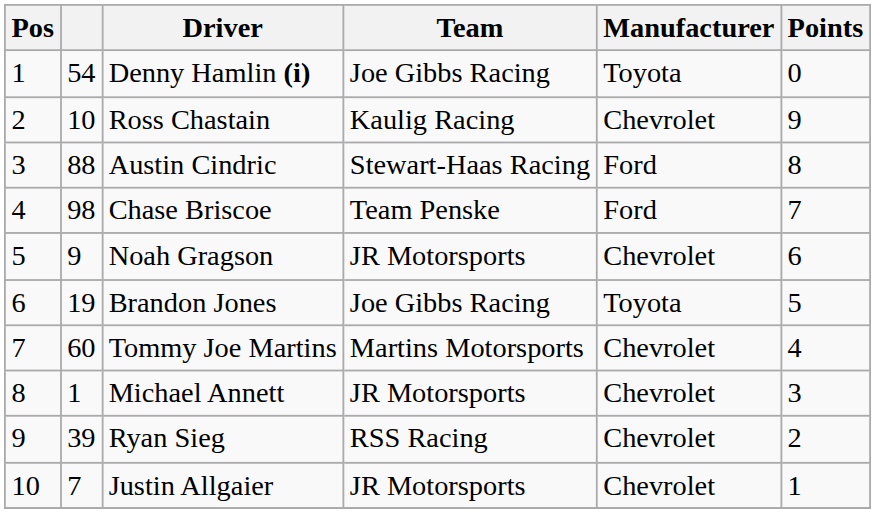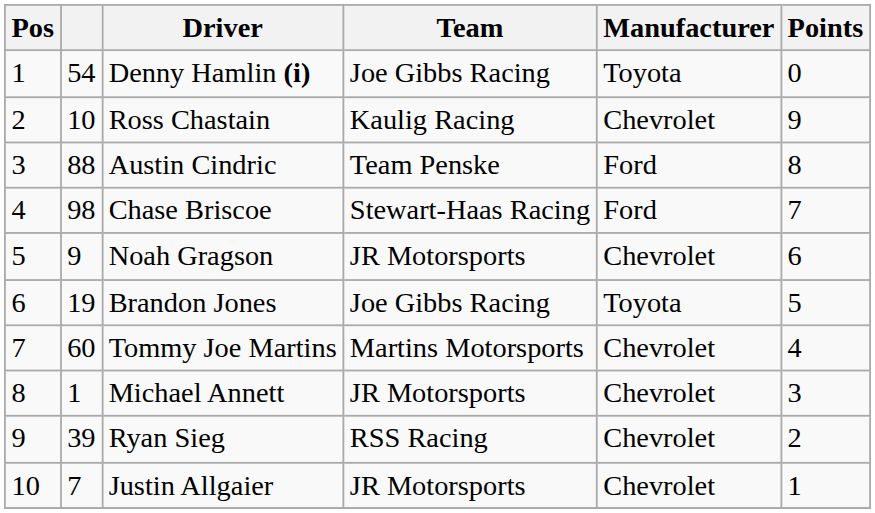 <table class="wikitable" style="font-size:98%">
 <tr>
 <th>Pos</th>
 <th></th>
 <th>Driver</th>
 <th>Team</th>
 <th>Manufacturer</th>
 <th>Points</th>
 </tr>
 <tr>
 <td>1</td>
 <td>54</td>
 <td>Denny Hamlin <strong>(i)</strong></td>
 <td>Joe Gibbs Racing</td>
 <td>Toyota</td>
 <td>0</td>
 </tr>
 <tr>
 <td>2</td>
 <td>10</td>
 <td>Ross Chastain</td>
 <td>Kaulig Racing</td>
 <td>Chevrolet</td>
 <td>9</td>
 </tr>
 <tr>
 <td>3</td>
 <td>88</td>
 <td>Austin Cindric</td>
-<td>Stewart-Haas Racing</td>
+<td>Team Penske</td>
 <td>Ford</td>
 <td>8</td>
 </tr>
 <tr>
 <td>4</td>
 <td>98</td>
 <td>Chase Briscoe</td>
-<td>Team Penske</td>
+<td>Stewart-Haas Racing</td>
 <td>Ford</td>
 <td>7</td>
 </tr>
 <tr>
 <td>5</td>
 <td>9</td>
 <td>Noah Gragson</td>
 <td>JR Motorsports</td>
 <td>Chevrolet</td>
 <td>6</td>
 </tr>
 <tr>
 <td>6</td>
 <td>19</td>
 <td>Brandon Jones</td>
 <td>Joe Gibbs Racing</td>
 <td>Toyota</td>
 <td>5</td>
 </tr>
 <tr>
 <td>7</td>
 <td>60</td>
 <td>Tommy Joe Martins</td>
 <td>Martins Motorsports</td>
 <td>Chevrolet</td>
 <td>4</td>
 </tr>
 <tr>
 <td>8</td>
 <td>1</td>
 <td>Michael Annett</td>
 <td>JR Motorsports</td>
 <td>Chevrolet</td>
 <td>3</td>
 </tr>
 <tr>
 <td>9</td>
 <td>39</td>
 <td>Ryan Sieg</td>
 <td>RSS Racing</td>
 <td>Chevrolet</td>
 <td>2</td>
 </tr>
 <tr>
 <td>10</td>
 <td>7</td>
 <td>Justin Allgaier</td>
 <td>JR Motorsports</td>
 <td>Chevrolet</td>
 <td>1</td>
 </tr>
 <tr>
 </tr>
 </table>
